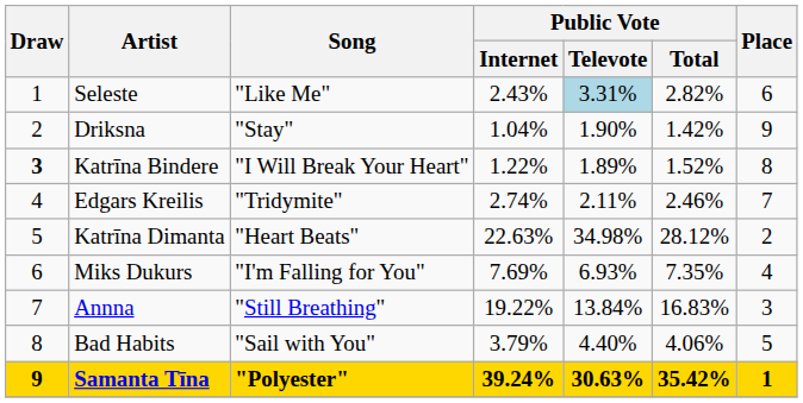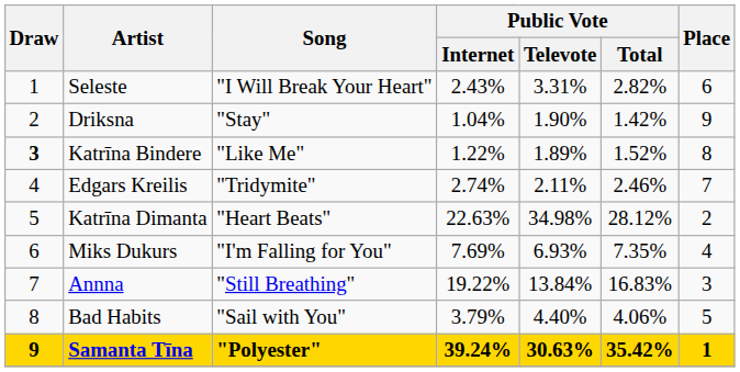 <table class="sortable wikitable" style="margin: 1em auto 1em auto; text-align:center;">
 <tr>
 <th rowspan="2">Draw</th>
 <th rowspan="2">Artist</th>
 <th rowspan="2">Song</th>
 <th colspan="3">Public Vote</th>
 <th rowspan="2">Place</th>
 </tr>
 <tr>
 <th>Internet</th>
 <th>Televote</th>
 <th>Total</th>
 </tr>
 <tr>
 <td>1</td>
 <td align="left">Seleste</td>
-<td align="left">"Like Me"</td>
+<td align="left">"I Will Break Your Heart"</td>
 <td>2.43%</td>
-<td style="background: lightblue;">3.31%</td>
+<td>3.31%</td>
 <td>2.82%</td>
 <td>6</td>
 </tr>
 <tr>
 <td>2</td>
 <td align="left">Driksna</td>
 <td align="left">"Stay"</td>
 <td>1.04%</td>
 <td>1.90%</td>
 <td>1.42%</td>
 <td>9</td>
 </tr>
 <tr>
 <td><strong>3</strong></td>
 <td align="left">Katrīna Bindere</td>
-<td align="left">"I Will Break Your Heart"</td>
+<td align="left">"Like Me"</td>
 <td>1.22%</td>
 <td>1.89%</td>
 <td>1.52%</td>
 <td>8</td>
 </tr>
 <tr>
 <td>4</td>
 <td align="left">Edgars Kreilis</td>
 <td align="left">"Tridymite"</td>
 <td>2.74%</td>
 <td>2.11%</td>
 <td>2.46%</td>
 <td>7</td>
 </tr>
 <tr>
 <td>5</td>
 <td align="left">Katrīna Dimanta</td>
 <td align="left">"Heart Beats"</td>
 <td>22.63%</td>
 <td>34.98%</td>
 <td>28.12%</td>
 <td>2</td>
 </tr>
 <tr>
 <td>6</td>
 <td align="left">Miks Dukurs</td>
 <td align="left">"I'm Falling for You"</td>
 <td>7.69%</td>
 <td>6.93%</td>
 <td>7.35%</td>
 <td>4</td>
 </tr>
 <tr>
 <td>7</td>
 <td align="left"><a href='#'>Annna</a></td>
 <td align="left">"<a href='#'>Still Breathing</a>"</td>
 <td>19.22%</td>
 <td>13.84%</td>
 <td>16.83%</td>
 <td>3</td>
 </tr>
 <tr>
 <td>8</td>
 <td align="left">Bad Habits</td>
 <td align="left">"Sail with You"</td>
 <td>3.79%</td>
 <td>4.40%</td>
 <td>4.06%</td>
 <td>5</td>
 </tr>
 <tr style="font-weight:bold;background:gold;">
 <td>9</td>
 <td align="left"><a href='#'>Samanta Tīna</a></td>
 <td align="left">"Polyester"</td>
 <td>39.24%</td>
 <td>30.63%</td>
 <td>35.42%</td>
 <td>1</td>
 </tr>
 <tr>
 </tr>
 </table>
